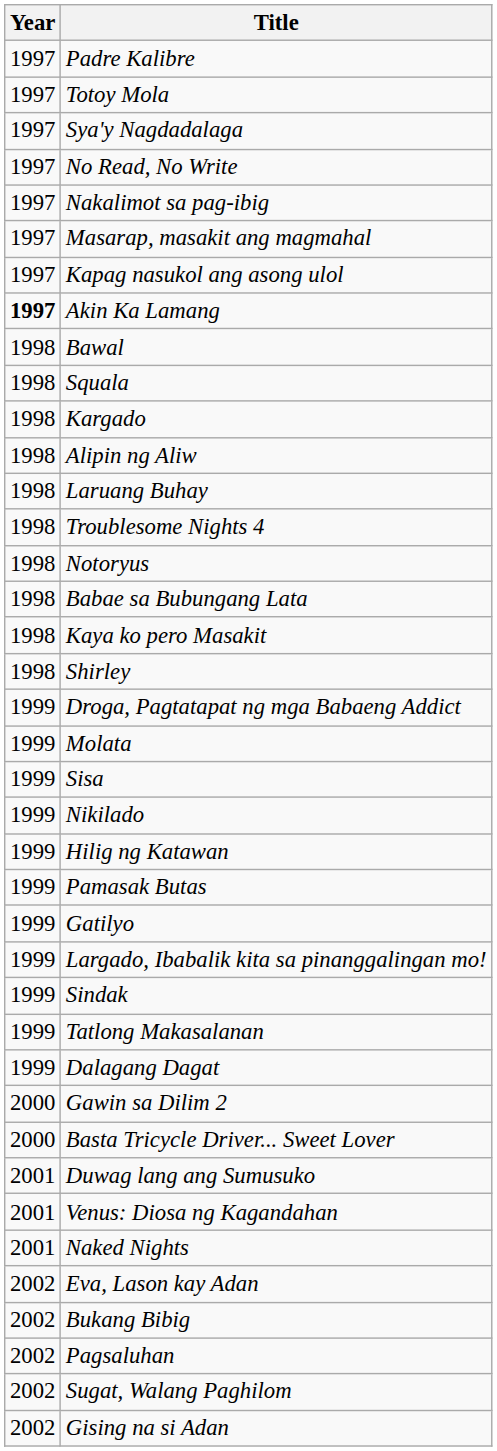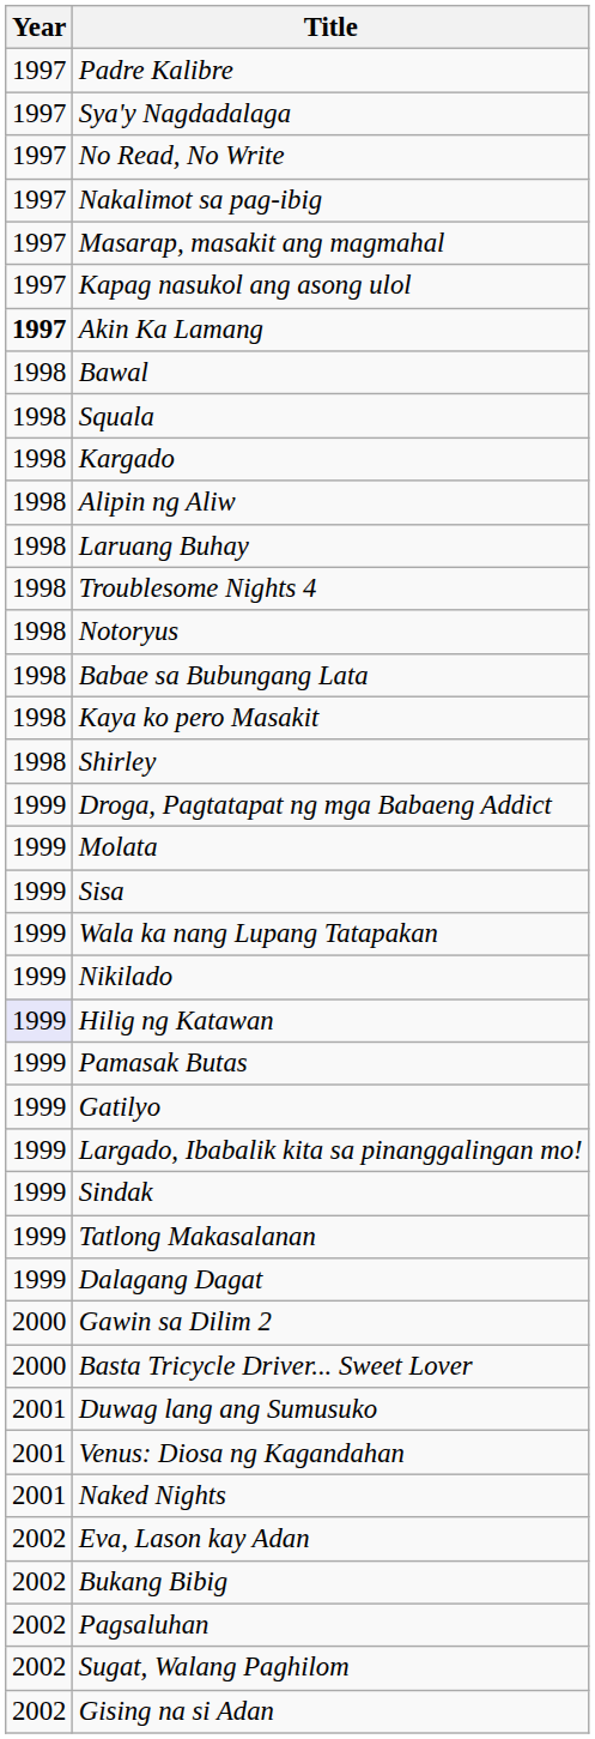 <table class="wikitable">
 <tr>
 <th>Year</th>
 <th>Title</th>
 </tr>
 <tr>
 <td>1997</td>
 <td><em>Padre Kalibre</em></td>
-</tr>
-<tr>
-<td>1997</td>
-<td><em>Totoy Mola</em></td>
 </tr>
 <tr>
 <td>1997</td>
 <td><em>Sya'y Nagdadalaga</em></td>
 </tr>
 <tr>
 <td>1997</td>
 <td><em>No Read, No Write</em></td>
 </tr>
 <tr>
 <td>1997</td>
 <td><em>Nakalimot sa pag-ibig</em></td>
 </tr>
 <tr>
 <td>1997</td>
 <td><em>Masarap, masakit ang magmahal</em></td>
 </tr>
 <tr>
 <td>1997</td>
 <td><em>Kapag nasukol ang asong ulol</em></td>
 </tr>
 <tr>
 <td><strong>1997</strong></td>
 <td><em>Akin Ka Lamang</em></td>
 </tr>
 <tr>
 <td>1998</td>
 <td><em>Bawal</em></td>
 </tr>
 <tr>
 <td>1998</td>
 <td><em>Squala</em></td>
 </tr>
 <tr>
 <td>1998</td>
 <td><em>Kargado</em></td>
 </tr>
 <tr>
 <td>1998</td>
 <td><em>Alipin ng Aliw</em></td>
 </tr>
 <tr>
 <td>1998</td>
 <td><em>Laruang Buhay</em></td>
 </tr>
 <tr>
 <td>1998</td>
 <td><em>Troublesome Nights 4</em></td>
 </tr>
 <tr>
 <td>1998</td>
 <td><em>Notoryus</em></td>
 </tr>
 <tr>
 <td>1998</td>
 <td><em>Babae sa Bubungang Lata</em></td>
 </tr>
 <tr>
 <td>1998</td>
 <td><em>Kaya ko pero Masakit</em></td>
 </tr>
 <tr>
 <td>1998</td>
 <td><em>Shirley</em></td>
 </tr>
 <tr>
 <td>1999</td>
 <td><em>Droga, Pagtatapat ng mga Babaeng Addict</em></td>
 </tr>
 <tr>
 <td>1999</td>
 <td><em>Molata</em></td>
 </tr>
 <tr>
 <td>1999</td>
 <td><em>Sisa</em></td>
 </tr>
 <tr>
 <td>1999</td>
+<td><em>Wala ka nang Lupang Tatapakan</em></td>
+</tr>
+<tr>
+<td>1999</td>
 <td><em>Nikilado</em></td>
 </tr>
 <tr>
-<td>1999</td>
+<td style="background: lavender;">1999</td>
 <td><em>Hilig ng Katawan</em></td>
 </tr>
 <tr>
 <td>1999</td>
 <td><em>Pamasak Butas</em></td>
 </tr>
 <tr>
 <td>1999</td>
 <td><em>Gatilyo</em></td>
 </tr>
 <tr>
 <td>1999</td>
 <td><em>Largado, Ibabalik kita sa pinanggalingan mo!</em></td>
 </tr>
 <tr>
 <td>1999</td>
 <td><em>Sindak</em></td>
 </tr>
 <tr>
 <td>1999</td>
 <td><em>Tatlong Makasalanan</em></td>
 </tr>
 <tr>
 <td>1999</td>
 <td><em>Dalagang Dagat</em></td>
 </tr>
 <tr>
 <td>2000</td>
 <td><em>Gawin sa Dilim 2</em></td>
 </tr>
 <tr>
 <td>2000</td>
 <td><em>Basta Tricycle Driver... Sweet Lover</em></td>
 </tr>
 <tr>
 <td>2001</td>
 <td><em>Duwag lang ang Sumusuko</em></td>
 </tr>
 <tr>
 <td>2001</td>
 <td><em>Venus: Diosa ng Kagandahan</em></td>
 </tr>
 <tr>
 <td>2001</td>
 <td><em>Naked Nights</em></td>
 </tr>
 <tr>
 <td>2002</td>
 <td><em>Eva, Lason kay Adan</em></td>
 </tr>
 <tr>
 <td>2002</td>
 <td><em>Bukang Bibig</em></td>
 </tr>
 <tr>
 <td>2002</td>
 <td><em>Pagsaluhan</em></td>
 </tr>
 <tr>
 <td>2002</td>
 <td><em>Sugat, Walang Paghilom</em></td>
 </tr>
 <tr>
 <td>2002</td>
 <td><em>Gising na si Adan</em></td>
 </tr>
 </table>
